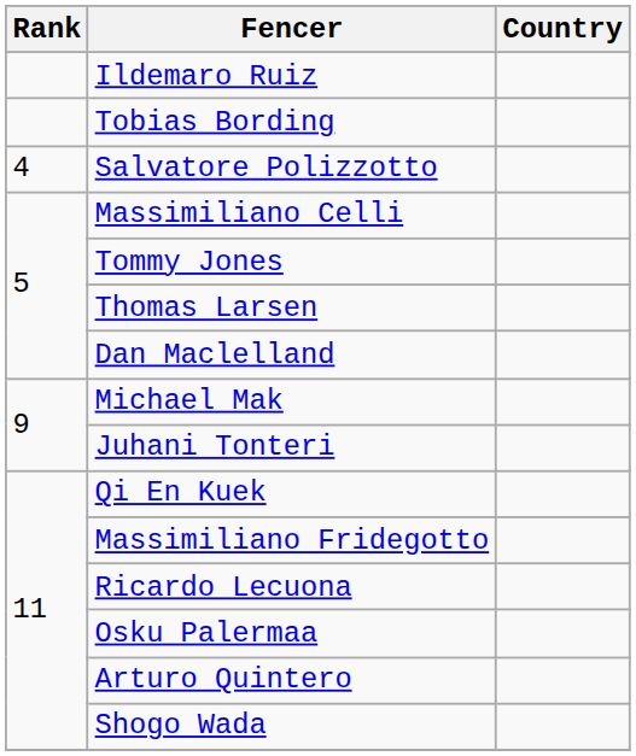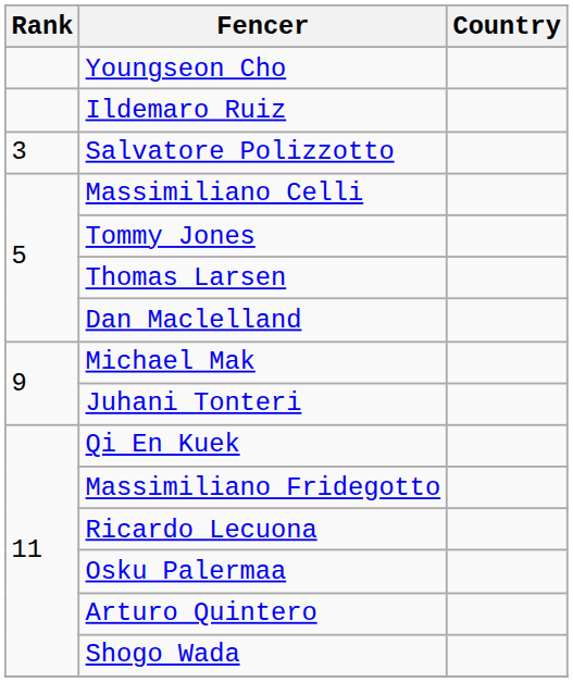 <table class="wikitable sortable" style="text-align: left;">
 <tr>
 <th>Rank</th>
 <th>Fencer</th>
 <th>Country</th>
 </tr>
 <tr>
 <td></td>
+<td><a href='#'>Youngseon Cho</a></td>
+<td></td>
+</tr>
+<tr>
+<td></td>
 <td><a href='#'>Ildemaro Ruiz</a></td>
 <td></td>
 </tr>
 <tr>
-<td></td>
-<td><a href='#'>Tobias Bording</a></td>
-<td></td>
-</tr>
-<tr>
-<td>4</td>
+<td>3</td>
 <td><a href='#'>Salvatore Polizzotto</a></td>
 <td></td>
 </tr>
 <tr>
 <td rowspan=4>5</td>
 <td><a href='#'>Massimiliano Celli</a></td>
 <td></td>
 </tr>
 <tr>
 <td><a href='#'>Tommy Jones</a></td>
 <td></td>
 </tr>
 <tr>
 <td><a href='#'>Thomas Larsen</a></td>
 <td></td>
 </tr>
 <tr>
 <td><a href='#'>Dan Maclelland</a></td>
 <td></td>
 </tr>
 <tr>
 <td rowspan=2>9</td>
 <td><a href='#'>Michael Mak</a></td>
 <td></td>
 </tr>
 <tr>
 <td><a href='#'>Juhani Tonteri</a></td>
 <td></td>
 </tr>
 <tr>
 <td rowspan=6>11</td>
 <td><a href='#'>Qi En Kuek</a></td>
 <td></td>
 </tr>
 <tr>
 <td><a href='#'>Massimiliano Fridegotto</a></td>
 <td></td>
 </tr>
 <tr>
 <td><a href='#'>Ricardo Lecuona</a></td>
 <td></td>
 </tr>
 <tr>
 <td><a href='#'>Osku Palermaa</a></td>
 <td></td>
 </tr>
 <tr>
 <td><a href='#'>Arturo Quintero</a></td>
 <td></td>
 </tr>
 <tr>
 <td><a href='#'>Shogo Wada</a></td>
 <td></td>
 </tr>
 <tr>
 </tr>
 </table>
